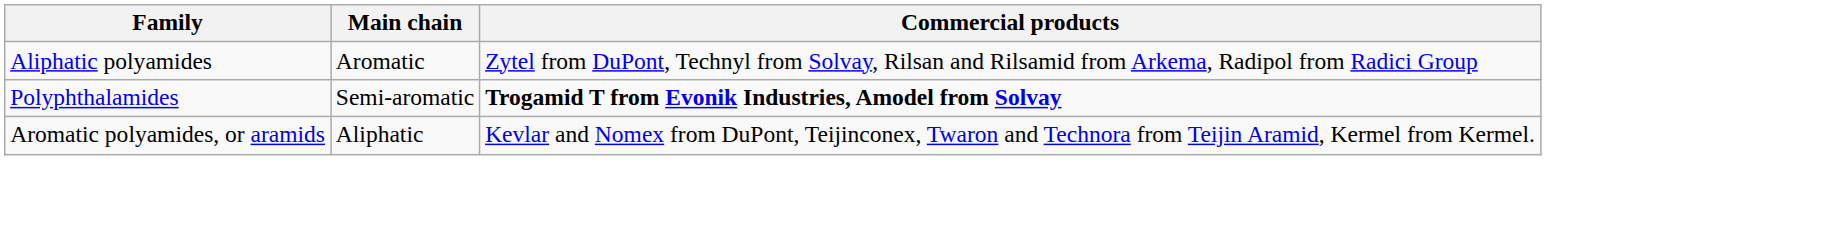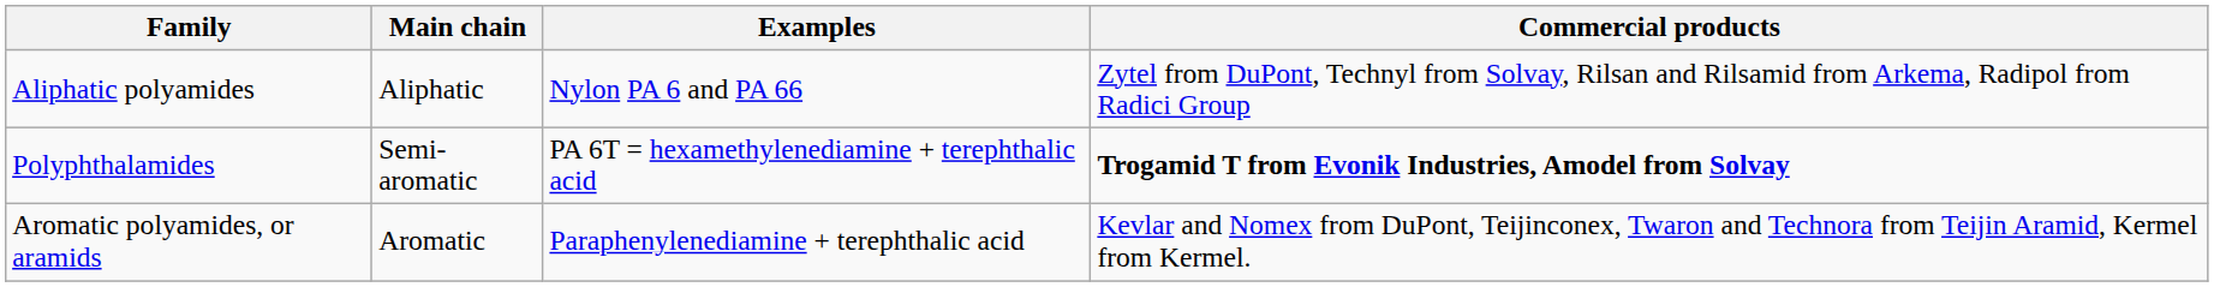 <table class="wikitable">
 <tr>
 <th>Family</th>
 <th>Main chain</th>
+<th>Examples</th>
 <th>Commercial products</th>
 </tr>
 <tr>
 <td><a href='#'>Aliphatic</a> polyamides</td>
-<td>Aromatic</td>
+<td>Aliphatic</td>
+<td><a href='#'>Nylon</a> <a href='#'>PA 6</a> and <a href='#'>PA 66</a></td>
 <td><a href='#'>Zytel</a> from <a href='#'>DuPont</a>, Technyl from <a href='#'>Solvay</a>, Rilsan and Rilsamid from <a href='#'>Arkema</a>, Radipol from <a href='#'>Radici Group</a></td>
 </tr>
 <tr>
 <td><a href='#'>Polyphthalamides</a></td>
 <td>Semi-aromatic</td>
+<td>PA 6T = <a href='#'>hexamethylenediamine</a> + <a href='#'>terephthalic acid</a></td>
 <td><strong>Trogamid T from <a href='#'>Evonik</a> Industries, Amodel from <a href='#'>Solvay</a></strong></td>
 </tr>
 <tr>
 <td>Aromatic polyamides, or <a href='#'>aramids</a></td>
-<td>Aliphatic</td>
+<td>Aromatic</td>
+<td><a href='#'>Paraphenylenediamine</a> + terephthalic acid</td>
 <td><a href='#'>Kevlar</a> and <a href='#'>Nomex</a> from DuPont, Teijinconex, <a href='#'>Twaron</a> and <a href='#'>Technora</a> from <a href='#'>Teijin Aramid</a>, Kermel from Kermel.</td>
 </tr>
 </table>
